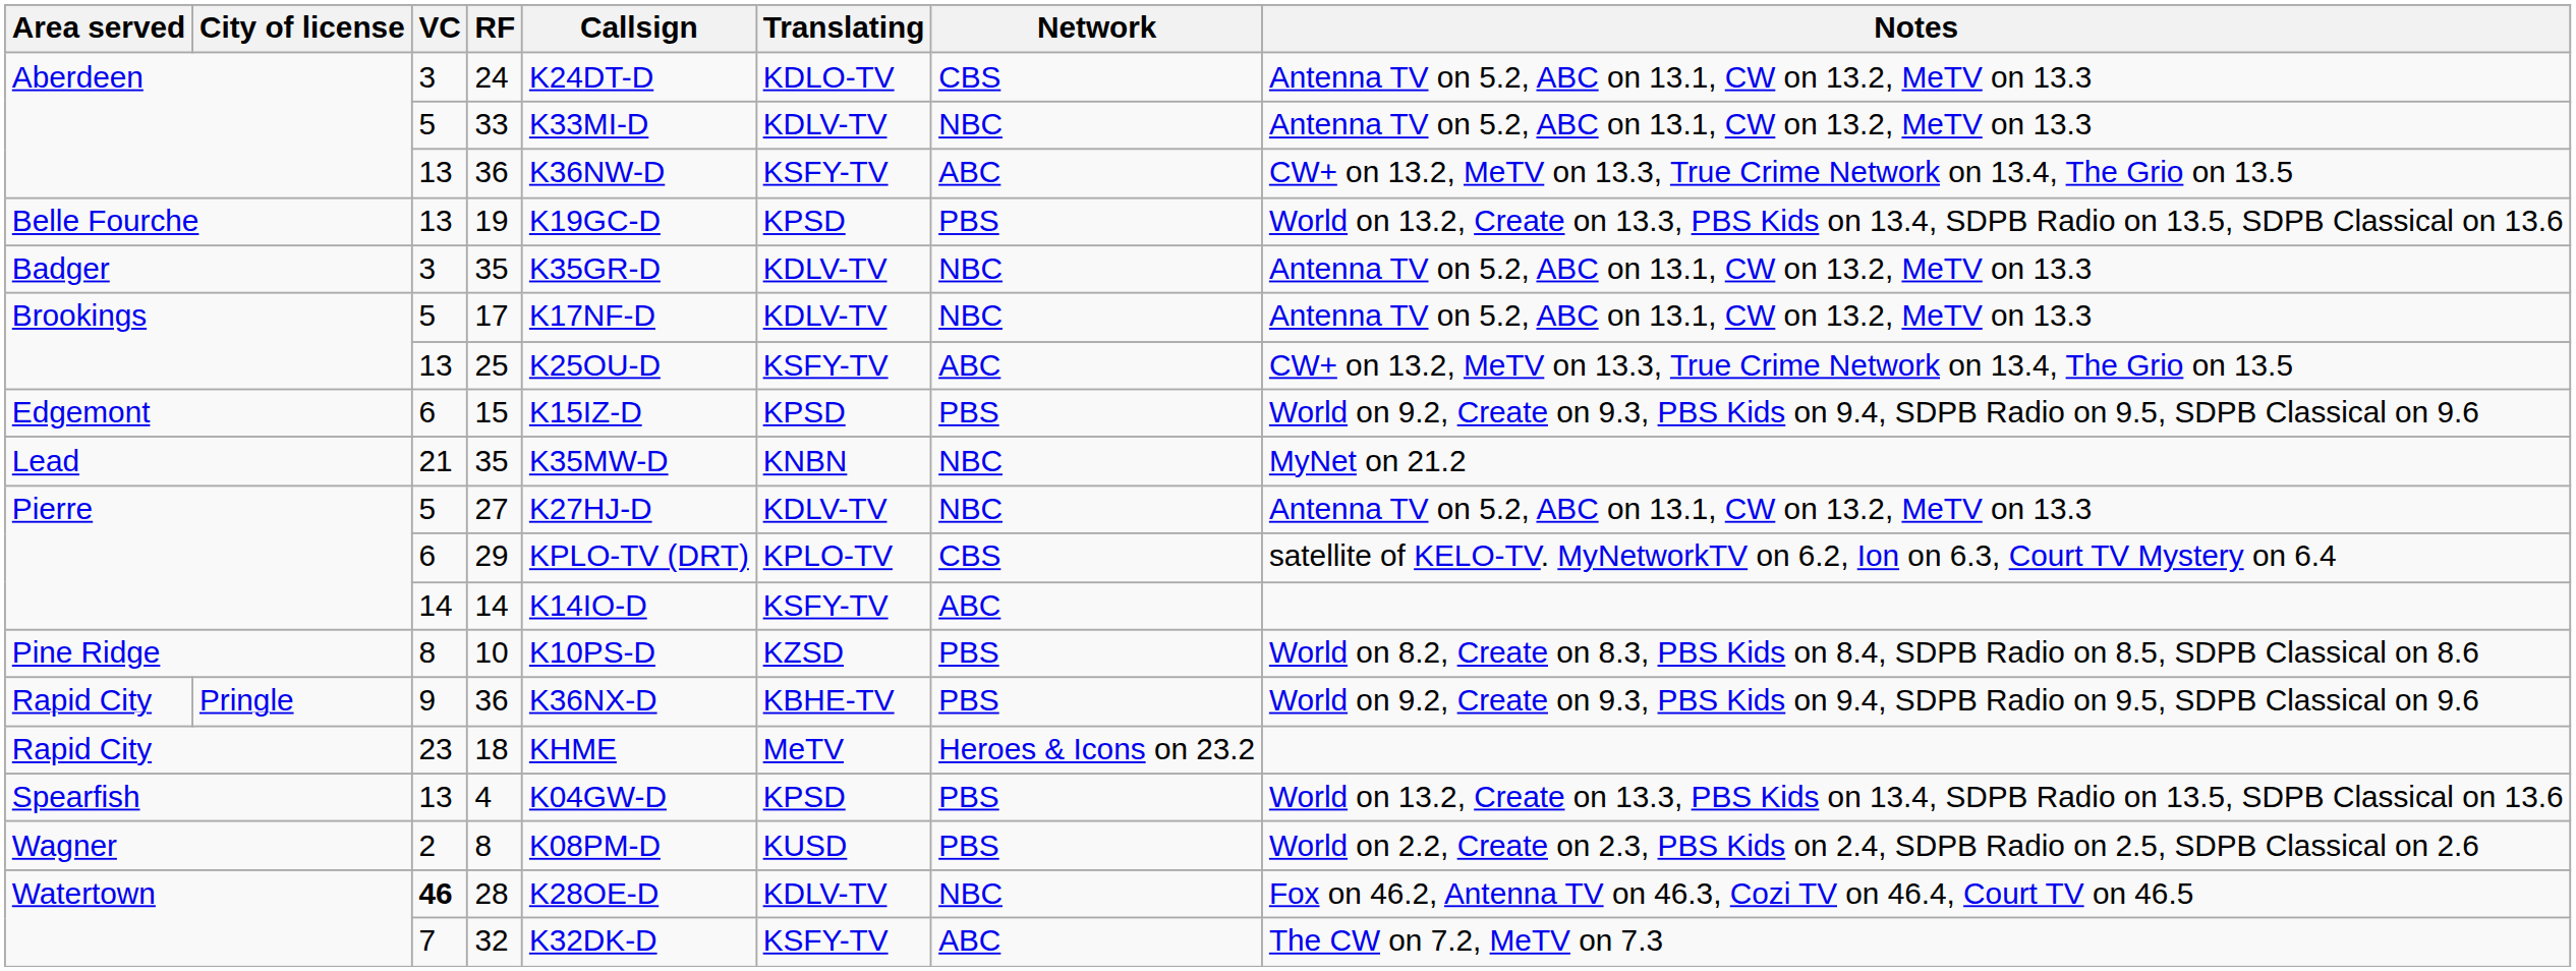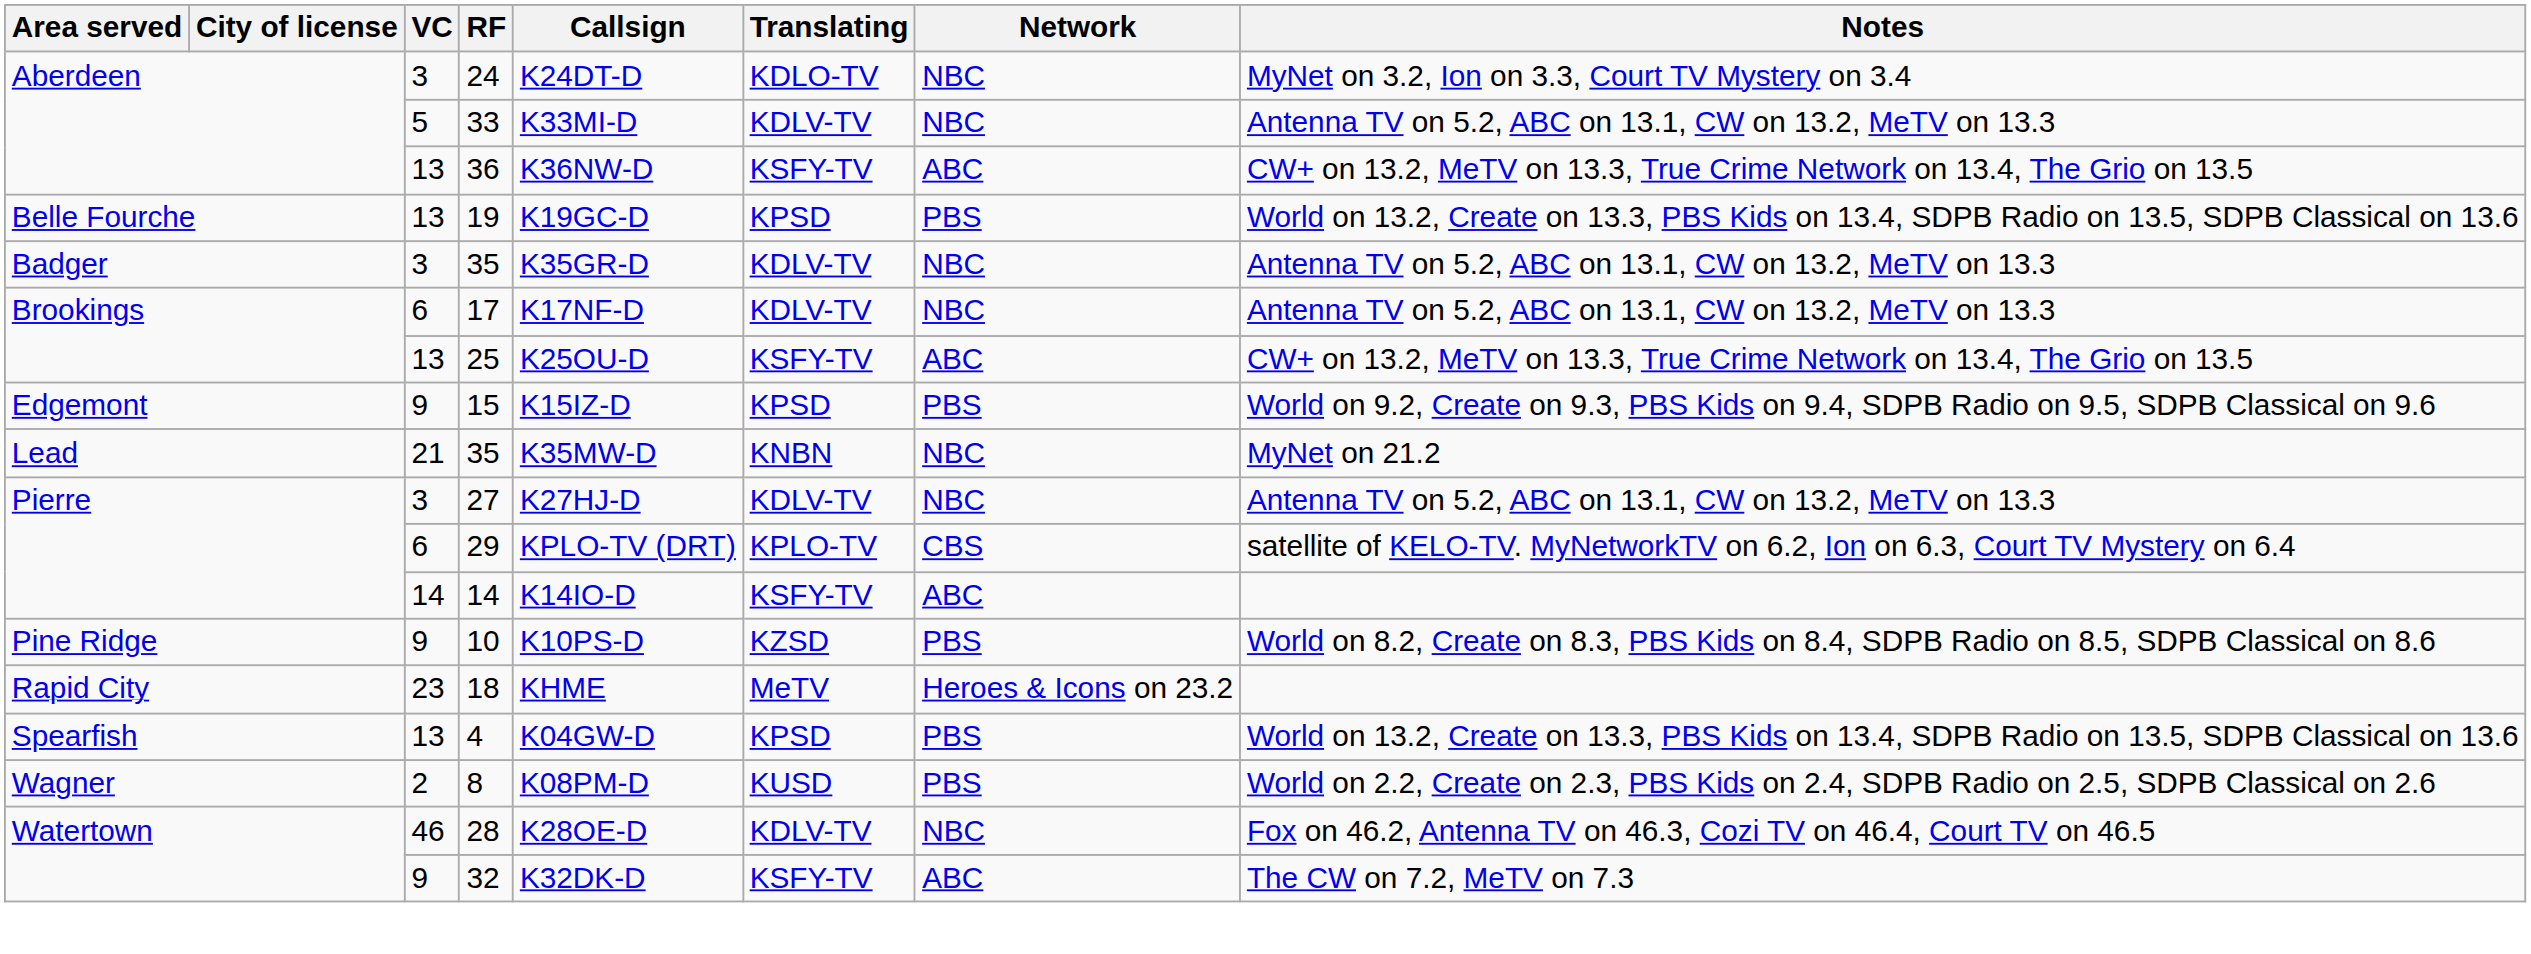 <table class="sortable wikitable" style="margin: 1em 1em 1em 0; background: #f9f9f9;">
 <tr>
 <th>Area served</th>
 <th>City of license</th>
 <th>VC</th>
 <th>RF</th>
 <th>Callsign</th>
 <th>Translating</th>
 <th>Network</th>
 <th class="unsortable">Notes</th>
 </tr>
 <tr style="vertical-align: top; text-align: left;">
 <td colspan="2" rowspan="3"><a href='#'>Aberdeen</a></td>
 <td>3</td>
 <td>24</td>
 <td><a href='#'>K24DT-D</a></td>
 <td><a href='#'>KDLO-TV</a></td>
-<td><a href='#'>CBS</a></td>
-<td><a href='#'>Antenna TV</a> on 5.2, <a href='#'>ABC</a> on 13.1, <a href='#'>CW</a> on 13.2, <a href='#'>MeTV</a> on 13.3</td>
+<td><a href='#'>NBC</a></td>
+<td><a href='#'>MyNet</a> on 3.2, <a href='#'>Ion</a> on 3.3, <a href='#'>Court TV Mystery</a> on 3.4</td>
 </tr>
 <tr style="vertical-align: top; text-align: left;">
 <td>5</td>
 <td>33</td>
 <td><a href='#'>K33MI-D</a></td>
 <td><a href='#'>KDLV-TV</a></td>
 <td><a href='#'>NBC</a></td>
 <td><a href='#'>Antenna TV</a> on 5.2, <a href='#'>ABC</a> on 13.1, <a href='#'>CW</a> on 13.2, <a href='#'>MeTV</a> on 13.3</td>
 </tr>
 <tr style="vertical-align: top; text-align: left;">
 <td>13</td>
 <td>36</td>
 <td><a href='#'>K36NW-D</a></td>
 <td><a href='#'>KSFY-TV</a></td>
 <td><a href='#'>ABC</a></td>
 <td><a href='#'>CW+</a> on 13.2, <a href='#'>MeTV</a> on 13.3, <a href='#'>True Crime Network</a> on 13.4, <a href='#'>The Grio</a> on 13.5</td>
 </tr>
 <tr style="vertical-align: top; text-align: left;">
 <td colspan="2"><a href='#'>Belle Fourche</a></td>
 <td>13</td>
 <td>19</td>
 <td><a href='#'>K19GC-D</a></td>
 <td><a href='#'>KPSD</a></td>
 <td><a href='#'>PBS</a></td>
 <td><a href='#'>World</a> on 13.2, <a href='#'>Create</a> on 13.3, <a href='#'>PBS Kids</a> on 13.4, SDPB Radio on 13.5, SDPB Classical on 13.6</td>
 </tr>
 <tr style="vertical-align: top; text-align: left;">
 <td colspan="2"><a href='#'>Badger</a></td>
 <td>3</td>
 <td>35</td>
 <td><a href='#'>K35GR-D</a></td>
 <td><a href='#'>KDLV-TV</a></td>
 <td><a href='#'>NBC</a></td>
 <td><a href='#'>Antenna TV</a> on 5.2, <a href='#'>ABC</a> on 13.1, <a href='#'>CW</a> on 13.2, <a href='#'>MeTV</a> on 13.3</td>
 </tr>
 <tr style="vertical-align: top; text-align: left;">
 <td colspan="2" rowspan="2"><a href='#'>Brookings</a></td>
-<td>5</td>
+<td>6</td>
 <td>17</td>
 <td><a href='#'>K17NF-D</a></td>
 <td><a href='#'>KDLV-TV</a></td>
 <td><a href='#'>NBC</a></td>
 <td><a href='#'>Antenna TV</a> on 5.2, <a href='#'>ABC</a> on 13.1, <a href='#'>CW</a> on 13.2, <a href='#'>MeTV</a> on 13.3</td>
 </tr>
 <tr style="vertical-align: top; text-align: left;">
 <td>13</td>
 <td>25</td>
 <td><a href='#'>K25OU-D</a></td>
 <td><a href='#'>KSFY-TV</a></td>
 <td><a href='#'>ABC</a></td>
 <td><a href='#'>CW+</a> on 13.2, <a href='#'>MeTV</a> on 13.3, <a href='#'>True Crime Network</a> on 13.4, <a href='#'>The Grio</a> on 13.5</td>
 </tr>
 <tr style="vertical-align: top; text-align: left;">
 <td colspan="2"><a href='#'>Edgemont</a></td>
-<td>6</td>
+<td>9</td>
 <td>15</td>
 <td><a href='#'>K15IZ-D</a></td>
 <td><a href='#'>KPSD</a></td>
 <td><a href='#'>PBS</a></td>
 <td><a href='#'>World</a> on 9.2, <a href='#'>Create</a> on 9.3, <a href='#'>PBS Kids</a> on 9.4, SDPB Radio on 9.5, SDPB Classical on 9.6</td>
 </tr>
 <tr style="vertical-align: top; text-align: left;">
 <td colspan="2"><a href='#'>Lead</a></td>
 <td>21</td>
 <td>35</td>
 <td><a href='#'>K35MW-D</a></td>
 <td><a href='#'>KNBN</a></td>
 <td><a href='#'>NBC</a></td>
 <td><a href='#'>MyNet</a> on 21.2</td>
 </tr>
 <tr style="vertical-align: top; text-align: left;">
 <td colspan="2" rowspan="3"><a href='#'>Pierre</a></td>
-<td>5</td>
+<td>3</td>
 <td>27</td>
 <td><a href='#'>K27HJ-D</a></td>
 <td><a href='#'>KDLV-TV</a></td>
 <td><a href='#'>NBC</a></td>
 <td><a href='#'>Antenna TV</a> on 5.2, <a href='#'>ABC</a> on 13.1, <a href='#'>CW</a> on 13.2, <a href='#'>MeTV</a> on 13.3</td>
 </tr>
 <tr style="vertical-align: top; text-align: left;">
 <td>6</td>
 <td>29</td>
 <td><a href='#'>KPLO-TV (DRT)</a></td>
 <td><a href='#'>KPLO-TV</a></td>
 <td><a href='#'>CBS</a></td>
 <td>satellite of <a href='#'>KELO-TV</a>. <a href='#'>MyNetworkTV</a> on 6.2, <a href='#'>Ion</a> on 6.3, <a href='#'>Court TV Mystery</a> on 6.4</td>
 </tr>
 <tr style="vertical-align: top; text-align: left;">
 <td>14</td>
 <td>14</td>
 <td><a href='#'>K14IO-D</a></td>
 <td><a href='#'>KSFY-TV</a></td>
 <td><a href='#'>ABC</a></td>
 <td></td>
 </tr>
 <tr style="vertical-align: top; text-align: left;">
 <td colspan="2"><a href='#'>Pine Ridge</a></td>
-<td>8</td>
+<td>9</td>
 <td>10</td>
 <td><a href='#'>K10PS-D</a></td>
 <td><a href='#'>KZSD</a></td>
 <td><a href='#'>PBS</a></td>
 <td><a href='#'>World</a> on 8.2, <a href='#'>Create</a> on 8.3, <a href='#'>PBS Kids</a> on 8.4, SDPB Radio on 8.5, SDPB Classical on 8.6</td>
-</tr>
-<tr style="vertical-align: top; text-align: left;">
-<td><a href='#'>Rapid City</a></td>
-<td><a href='#'>Pringle</a></td>
-<td>9</td>
-<td>36</td>
-<td><a href='#'>K36NX-D</a></td>
-<td><a href='#'>KBHE-TV</a></td>
-<td><a href='#'>PBS</a></td>
-<td><a href='#'>World</a> on 9.2, <a href='#'>Create</a> on 9.3, <a href='#'>PBS Kids</a> on 9.4, SDPB Radio on 9.5, SDPB Classical on 9.6</td>
 </tr>
 <tr style="vertical-align: top; text-align: left;">
 <td colspan="2"><a href='#'>Rapid City</a></td>
 <td>23</td>
 <td>18</td>
 <td><a href='#'>KHME</a></td>
 <td><a href='#'>MeTV</a></td>
 <td><a href='#'>Heroes & Icons</a> on 23.2</td>
 </tr>
 <tr style="vertical-align: top; text-align: left;">
 <td colspan="2"><a href='#'>Spearfish</a></td>
 <td>13</td>
 <td>4</td>
 <td><a href='#'>K04GW-D</a></td>
 <td><a href='#'>KPSD</a></td>
 <td><a href='#'>PBS</a></td>
 <td><a href='#'>World</a> on 13.2, <a href='#'>Create</a> on 13.3, <a href='#'>PBS Kids</a> on 13.4, SDPB Radio on 13.5, SDPB Classical on 13.6</td>
 </tr>
 <tr style="vertical-align: top; text-align: left;">
 <td colspan="2"><a href='#'>Wagner</a></td>
 <td>2</td>
 <td>8</td>
 <td><a href='#'>K08PM-D</a></td>
 <td><a href='#'>KUSD</a></td>
 <td><a href='#'>PBS</a></td>
 <td><a href='#'>World</a> on 2.2, <a href='#'>Create</a> on 2.3, <a href='#'>PBS Kids</a> on 2.4, SDPB Radio on 2.5, SDPB Classical on 2.6</td>
 </tr>
 <tr style="vertical-align: top; text-align: left;">
 <td colspan="2" rowspan="2"><a href='#'>Watertown</a></td>
-<td><strong>46</strong></td>
+<td>46</td>
 <td>28</td>
 <td><a href='#'>K28OE-D</a></td>
 <td><a href='#'>KDLV-TV</a></td>
 <td><a href='#'>NBC</a></td>
 <td><a href='#'>Fox</a> on 46.2, <a href='#'>Antenna TV</a> on 46.3, <a href='#'>Cozi TV</a> on 46.4, <a href='#'>Court TV</a> on 46.5</td>
 </tr>
 <tr style="vertical-align: top; text-align: left;">
-<td>7</td>
+<td>9</td>
 <td>32</td>
 <td><a href='#'>K32DK-D</a></td>
 <td><a href='#'>KSFY-TV</a></td>
 <td><a href='#'>ABC</a></td>
 <td><a href='#'>The CW</a> on 7.2, <a href='#'>MeTV</a> on 7.3</td>
 </tr>
 </table>
